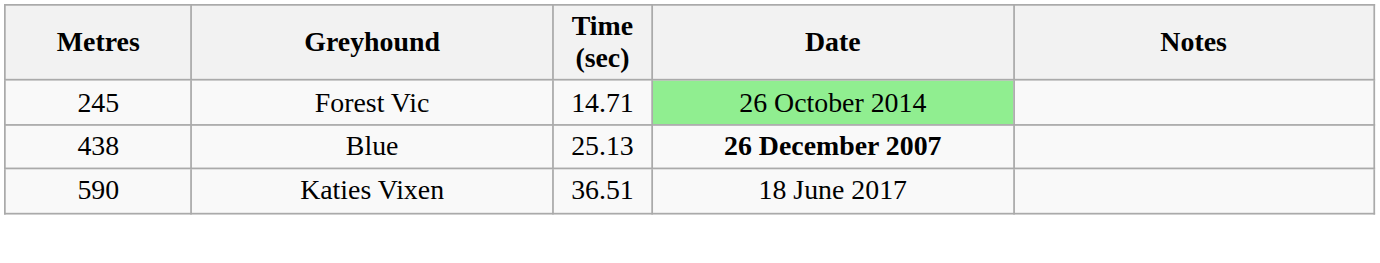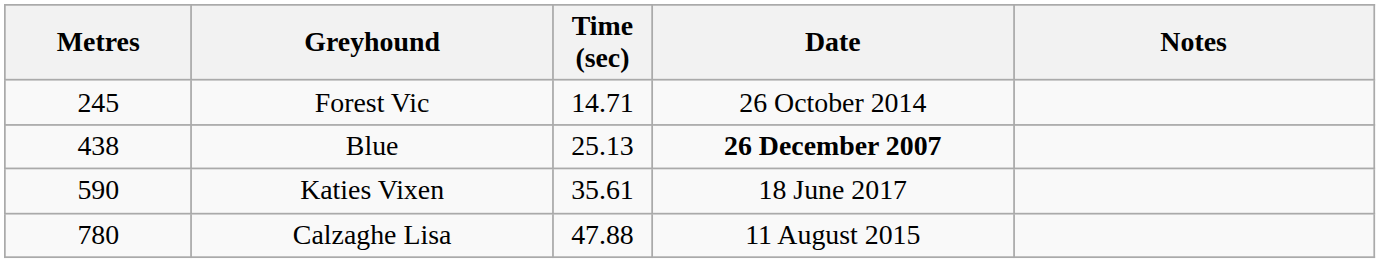 <table class="wikitable" style="font-size: 100%">
 <tr>
 <th width=100>Metres</th>
 <th width=200>Greyhound</th>
 <th width=50>Time (sec)</th>
 <th width=200>Date</th>
 <th width=200>Notes</th>
 </tr>
 <tr align=center>
 <td>245</td>
 <td>Forest Vic</td>
 <td>14.71</td>
-<td style="background: lightgreen;">26 October 2014</td>
+<td>26 October 2014</td>
 <td></td>
 </tr>
 <tr align=center>
 <td>438</td>
 <td>Blue </td>
 <td>25.13</td>
 <td><strong>26 December 2007</strong></td>
 <td></td>
 </tr>
 <tr align=center>
 <td>590</td>
 <td>Katies Vixen</td>
-<td>36.51</td>
+<td>35.61</td>
 <td>18 June 2017</td>
 <td></td>
 </tr>
+<tr align=center>
+<td>780</td>
+<td>Calzaghe Lisa</td>
+<td>47.88</td>
+<td>11 August 2015</td>
+<td></td>
+</tr>
 </table>
